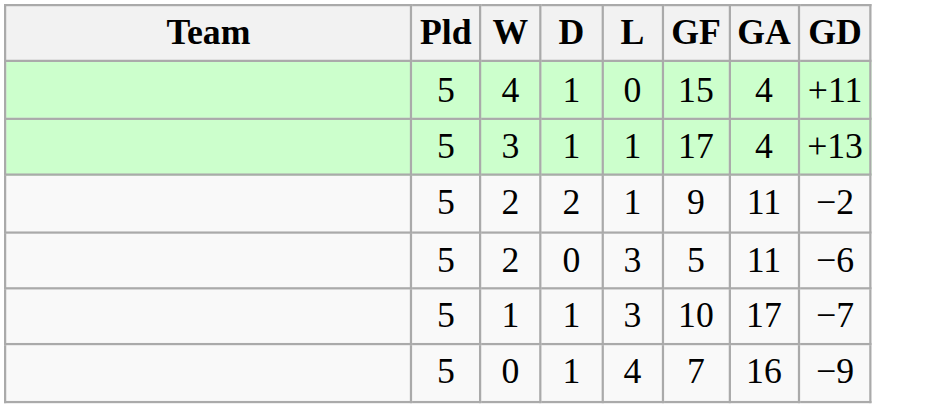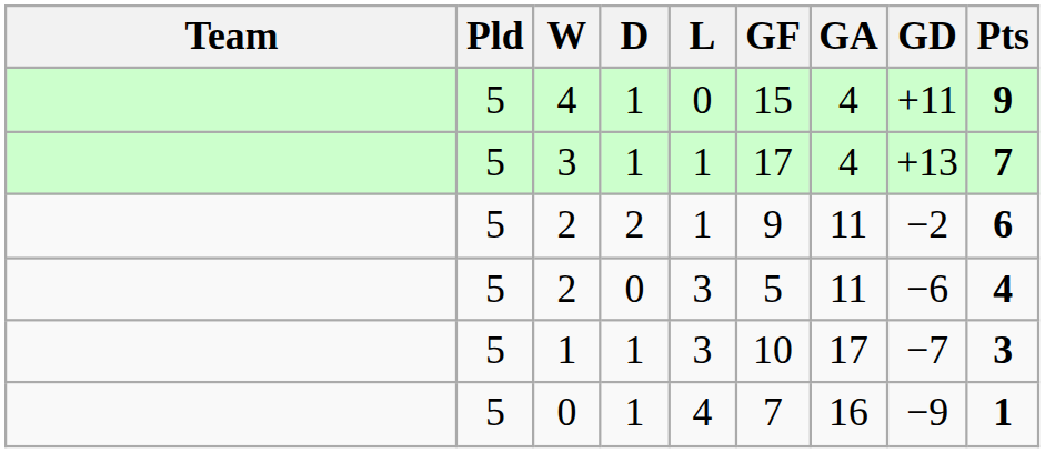 <table class="wikitable" style="text-align: center;">
 <tr>
 <th width=175>Team</th>
 <th width=20>Pld</th>
 <th width=20>W</th>
 <th width=20>D</th>
 <th width=20>L</th>
 <th width=20>GF</th>
 <th width=20>GA</th>
 <th width=20>GD</th>
+<th width=20>Pts</th>
 </tr>
 <tr bgcolor=ccffcc>
 <td style="text-align:left;"></td>
 <td>5</td>
 <td>4</td>
 <td>1</td>
 <td>0</td>
 <td>15</td>
 <td>4</td>
 <td>+11</td>
+<td><strong>9</strong></td>
 </tr>
 <tr bgcolor=ccffcc>
 <td style="text-align:left;"></td>
 <td>5</td>
 <td>3</td>
 <td>1</td>
 <td>1</td>
 <td>17</td>
 <td>4</td>
 <td>+13</td>
+<td><strong>7</strong></td>
 </tr>
 <tr>
 <td style="text-align:left;"></td>
 <td>5</td>
 <td>2</td>
 <td>2</td>
 <td>1</td>
 <td>9</td>
 <td>11</td>
 <td>−2</td>
+<td><strong>6</strong></td>
 </tr>
 <tr>
 <td style="text-align:left;"></td>
 <td>5</td>
 <td>2</td>
 <td>0</td>
 <td>3</td>
 <td>5</td>
 <td>11</td>
 <td>−6</td>
+<td><strong>4</strong></td>
 </tr>
 <tr>
 <td style="text-align:left;"></td>
 <td>5</td>
 <td>1</td>
 <td>1</td>
 <td>3</td>
 <td>10</td>
 <td>17</td>
 <td>−7</td>
+<td><strong>3</strong></td>
 </tr>
 <tr>
 <td style="text-align:left;"></td>
 <td>5</td>
 <td>0</td>
 <td>1</td>
 <td>4</td>
 <td>7</td>
 <td>16</td>
 <td>−9</td>
+<td><strong>1</strong></td>
 </tr>
 </table>
